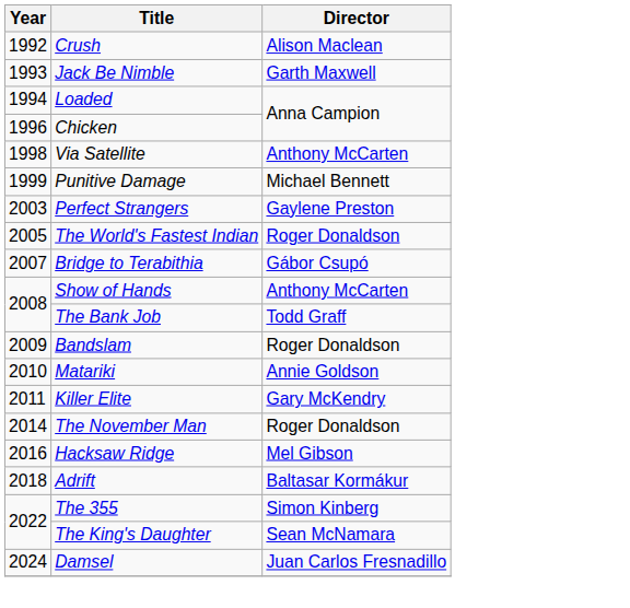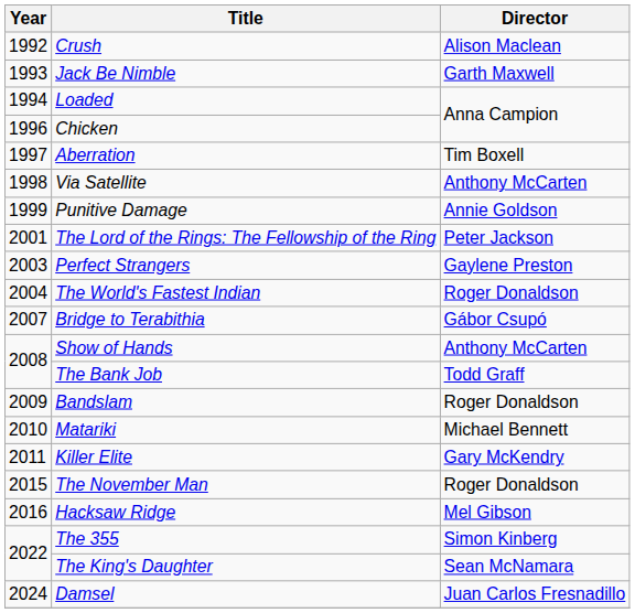 <table class="wikitable">
 <tr>
 <th>Year</th>
 <th>Title</th>
 <th>Director</th>
 </tr>
 <tr>
 <td>1992</td>
 <td><em><a href='#'>Crush</a></em></td>
 <td><a href='#'>Alison Maclean</a></td>
 </tr>
 <tr>
 <td>1993</td>
 <td><em><a href='#'>Jack Be Nimble</a></em></td>
 <td><a href='#'>Garth Maxwell</a></td>
 </tr>
 <tr>
 <td>1994</td>
 <td><em><a href='#'>Loaded</a></em></td>
 <td rowspan=2>Anna Campion</td>
 </tr>
 <tr>
 <td>1996</td>
 <td><em>Chicken</em></td>
 </tr>
 <tr>
+<td>1997</td>
+<td><em><a href='#'>Aberration</a></em></td>
+<td>Tim Boxell</td>
+</tr>
+<tr>
 <td>1998</td>
 <td><em>Via Satellite</em></td>
 <td><a href='#'>Anthony McCarten</a></td>
 </tr>
 <tr>
 <td>1999</td>
 <td><em>Punitive Damage</em></td>
-<td>Michael Bennett</td>
+<td><a href='#'>Annie Goldson</a></td>
+</tr>
+<tr>
+<td>2001</td>
+<td><em><a href='#'>The Lord of the Rings: The Fellowship of the Ring</a></em></td>
+<td><a href='#'>Peter Jackson</a></td>
 </tr>
 <tr>
 <td>2003</td>
 <td><em><a href='#'>Perfect Strangers</a></em></td>
 <td><a href='#'>Gaylene Preston</a></td>
 </tr>
 <tr>
-<td>2005</td>
+<td>2004</td>
 <td><em><a href='#'>The World's Fastest Indian</a></em></td>
 <td><a href='#'>Roger Donaldson</a></td>
 </tr>
 <tr>
 <td>2007</td>
 <td><em><a href='#'>Bridge to Terabithia</a></em></td>
 <td><a href='#'>Gábor Csupó</a></td>
 </tr>
 <tr>
 <td rowspan=2>2008</td>
 <td><em><a href='#'>Show of Hands</a></em></td>
 <td><a href='#'>Anthony McCarten</a></td>
 </tr>
 <tr>
 <td><em><a href='#'>The Bank Job</a></em></td>
 <td><a href='#'>Todd Graff</a></td>
 </tr>
 <tr>
 <td>2009</td>
 <td><em><a href='#'>Bandslam</a></em></td>
 <td>Roger Donaldson</td>
 </tr>
 <tr>
 <td>2010</td>
 <td><em><a href='#'>Matariki</a></em></td>
-<td><a href='#'>Annie Goldson</a></td>
+<td>Michael Bennett</td>
 </tr>
 <tr>
 <td>2011</td>
 <td><em><a href='#'>Killer Elite</a></em></td>
 <td><a href='#'>Gary McKendry</a></td>
 </tr>
 <tr>
-<td>2014</td>
+<td>2015</td>
 <td><em><a href='#'>The November Man</a></em></td>
 <td>Roger Donaldson</td>
 </tr>
 <tr>
 <td>2016</td>
 <td><em><a href='#'>Hacksaw Ridge</a></em></td>
 <td><a href='#'>Mel Gibson</a></td>
-</tr>
-<tr>
-<td>2018</td>
-<td><em><a href='#'>Adrift</a></em></td>
-<td><a href='#'>Baltasar Kormákur</a></td>
 </tr>
 <tr>
 <td rowspan=2>2022</td>
 <td><em><a href='#'>The 355</a></em></td>
 <td><a href='#'>Simon Kinberg</a></td>
 </tr>
 <tr>
 <td><em><a href='#'>The King's Daughter</a></em></td>
 <td><a href='#'>Sean McNamara</a></td>
 </tr>
 <tr>
 <td>2024</td>
 <td><em><a href='#'>Damsel</a></em></td>
 <td><a href='#'>Juan Carlos Fresnadillo</a></td>
 </tr>
 <tr>
 </tr>
 </table>
